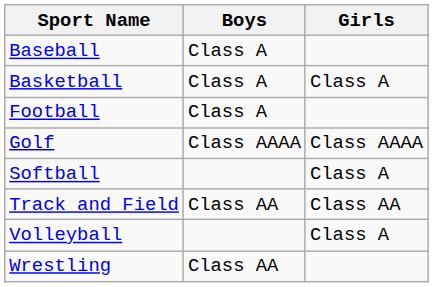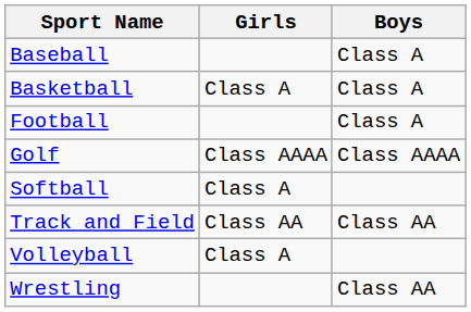 <table class="wikitable">
 <tr>
 <th>Sport Name</th>
+<th>Girls</th>
 <th>Boys</th>
-<th>Girls</th>
 </tr>
 <tr>
 <td><a href='#'>Baseball</a></td>
+<td></td>
 <td>Class A</td>
-<td></td>
 </tr>
 <tr>
 <td><a href='#'>Basketball</a></td>
 <td>Class A</td>
 <td>Class A</td>
 </tr>
 <tr>
 <td><a href='#'>Football</a></td>
+<td></td>
 <td>Class A</td>
-<td></td>
 </tr>
 <tr>
 <td><a href='#'>Golf</a></td>
 <td>Class AAAA</td>
 <td>Class AAAA</td>
 </tr>
 <tr>
 <td><a href='#'>Softball</a></td>
+<td>Class A</td>
 <td></td>
-<td>Class A</td>
 </tr>
 <tr>
 <td><a href='#'>Track and Field</a></td>
 <td>Class AA</td>
 <td>Class AA</td>
 </tr>
 <tr>
 <td><a href='#'>Volleyball</a></td>
+<td>Class A</td>
 <td></td>
-<td>Class A</td>
 </tr>
 <tr>
 <td><a href='#'>Wrestling</a></td>
+<td></td>
 <td>Class AA</td>
-<td></td>
 </tr>
 </table>
